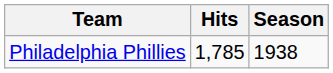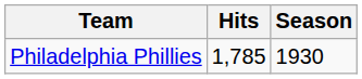 <table class="wikitable">
 <tr>
 <th>Team</th>
 <th>Hits</th>
 <th>Season</th>
 </tr>
 <tr>
 <td><a href='#'>Philadelphia Phillies</a></td>
 <td>1,785</td>
-<td>1938</td>
+<td>1930</td>
 </tr>
 </table>
